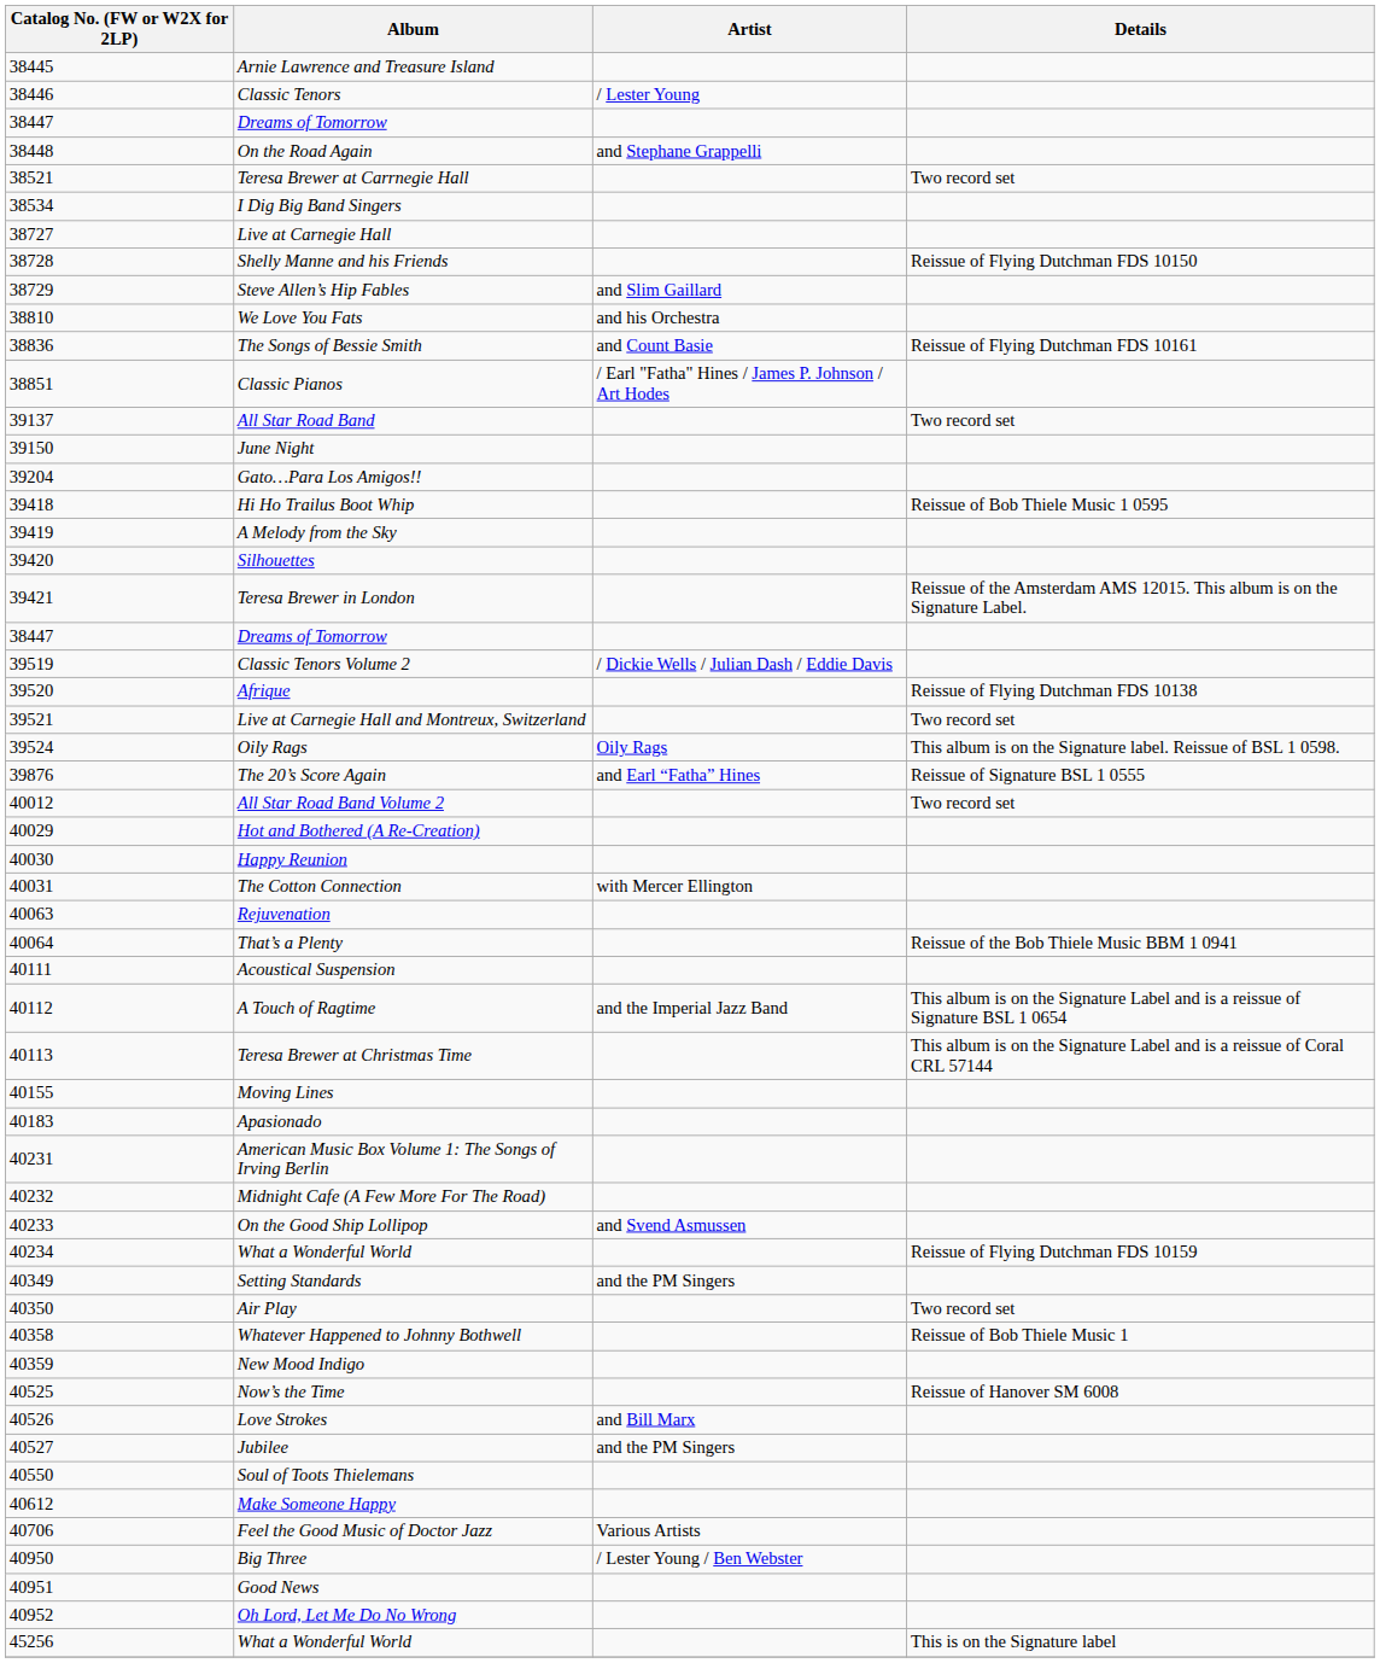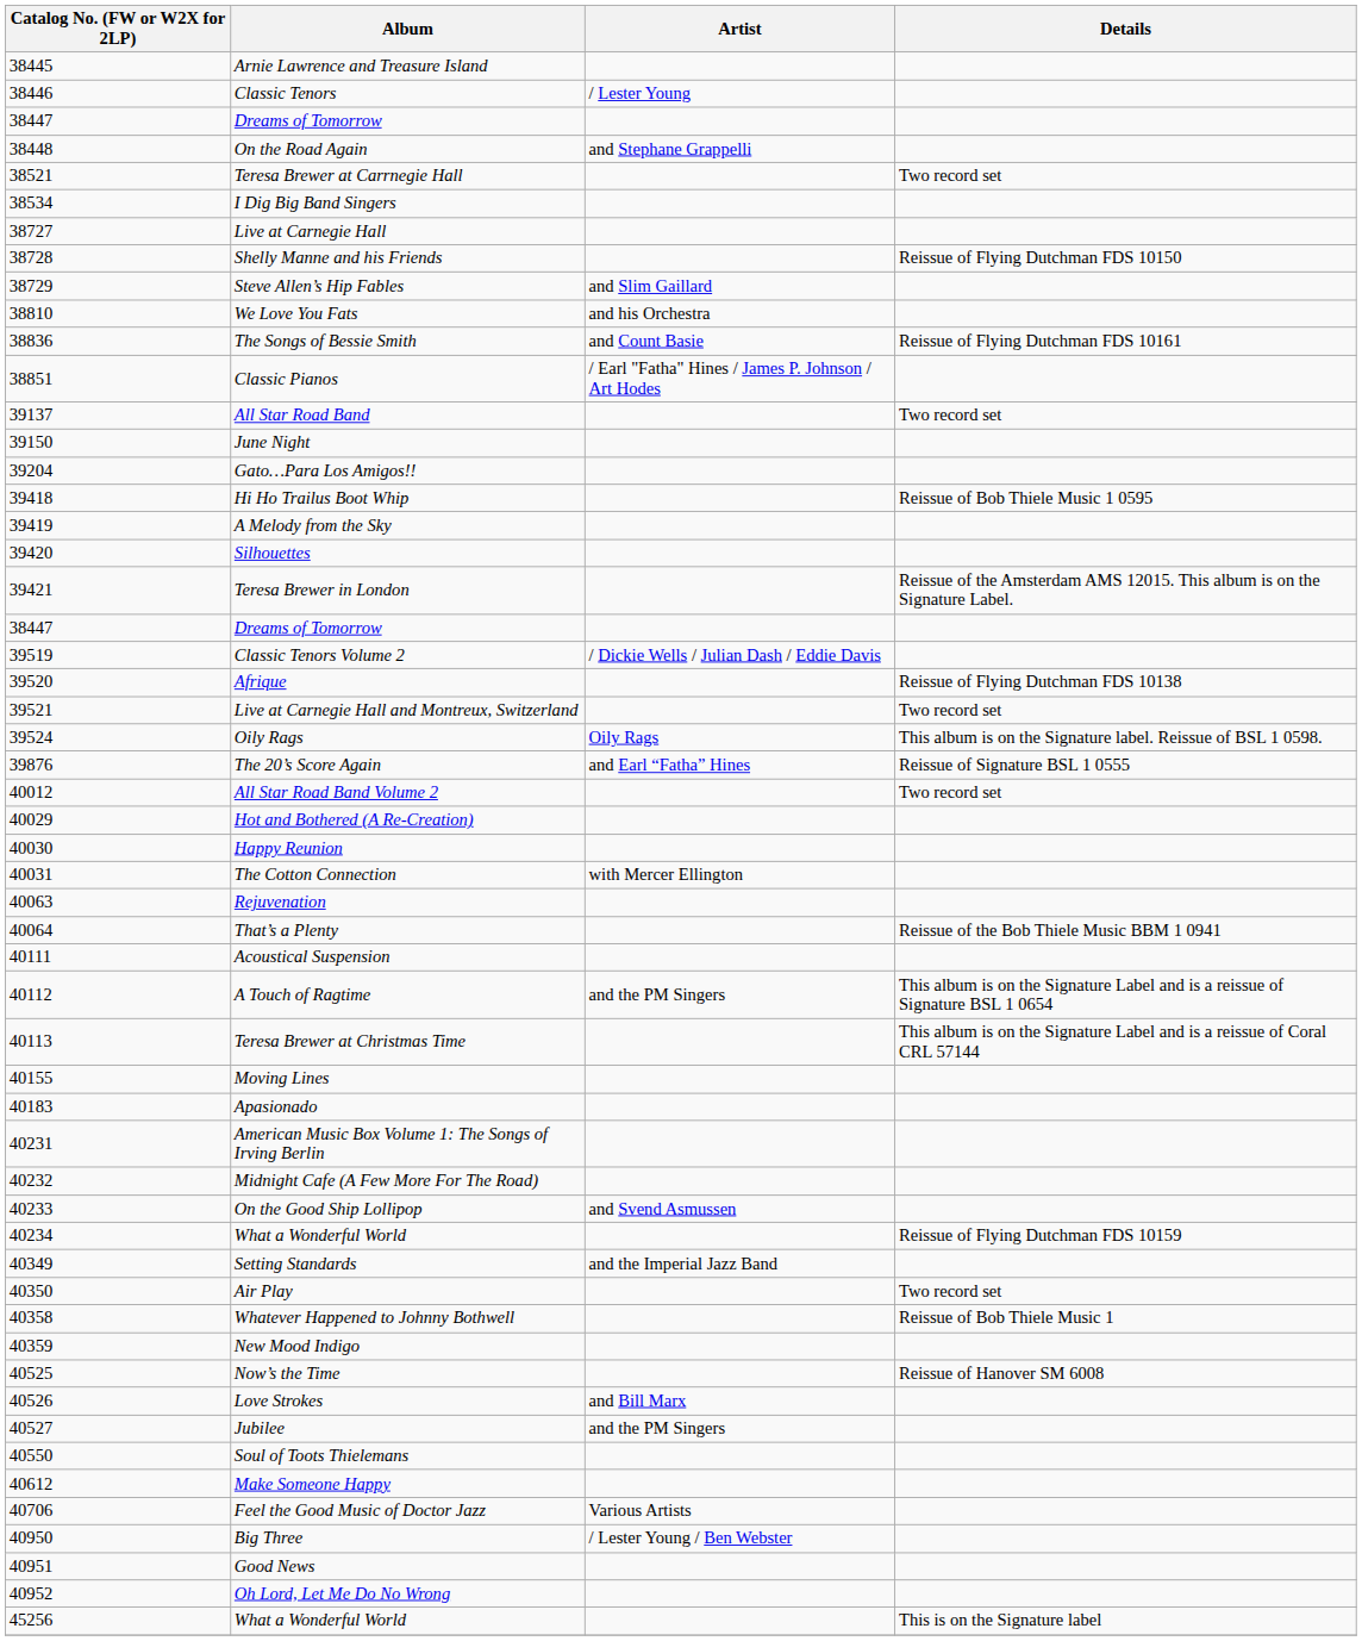 <table class="wikitable sortable">
 <tr>
 <th>Catalog No. (FW or W2X for 2LP)</th>
 <th>Album</th>
 <th>Artist</th>
 <th>Details</th>
 </tr>
 <tr>
 <td>38445</td>
 <td><em>Arnie Lawrence and Treasure Island</em></td>
 <td></td>
 <td></td>
 </tr>
 <tr>
 <td>38446</td>
 <td><em>Classic Tenors</em></td>
 <td> / <a href='#'>Lester Young</a></td>
 <td></td>
 </tr>
 <tr>
 <td>38447</td>
 <td><em><a href='#'>Dreams of Tomorrow</a></em></td>
 <td></td>
 <td></td>
 </tr>
 <tr>
 <td>38448</td>
 <td><em>On the Road Again</em></td>
 <td> and <a href='#'>Stephane Grappelli</a></td>
 <td></td>
 </tr>
 <tr>
 <td>38521</td>
 <td><em>Teresa Brewer at Carrnegie Hall</em></td>
 <td></td>
 <td>Two record set</td>
 </tr>
 <tr>
 <td>38534</td>
 <td><em>I Dig Big Band Singers</em></td>
 <td></td>
 <td></td>
 </tr>
 <tr>
 <td>38727</td>
 <td><em>Live at Carnegie Hall</em></td>
 <td></td>
 <td></td>
 </tr>
 <tr>
 <td>38728</td>
 <td><em>Shelly Manne and his Friends</em></td>
 <td></td>
 <td>Reissue of Flying Dutchman FDS 10150</td>
 </tr>
 <tr>
 <td>38729</td>
 <td><em>Steve Allen’s Hip Fables</em></td>
 <td> and <a href='#'>Slim Gaillard</a></td>
 <td></td>
 </tr>
 <tr>
 <td>38810</td>
 <td><em>We Love You Fats</em></td>
 <td> and his Orchestra</td>
 <td></td>
 </tr>
 <tr>
 <td>38836</td>
 <td><em>The Songs of Bessie Smith</em></td>
 <td> and <a href='#'>Count Basie</a></td>
 <td>Reissue of Flying Dutchman FDS 10161</td>
 </tr>
 <tr>
 <td>38851</td>
 <td><em>Classic Pianos</em></td>
 <td> / Earl "Fatha" Hines / <a href='#'>James P. Johnson</a> / <a href='#'>Art Hodes</a></td>
 <td></td>
 </tr>
 <tr>
 <td>39137</td>
 <td><em><a href='#'>All Star Road Band</a></em></td>
 <td></td>
 <td>Two record set</td>
 </tr>
 <tr>
 <td>39150</td>
 <td><em>June Night</em></td>
 <td></td>
 <td></td>
 </tr>
 <tr>
 <td>39204</td>
 <td><em>Gato…Para Los Amigos!!</em></td>
 <td></td>
 <td></td>
 </tr>
 <tr>
 <td>39418</td>
 <td><em> Hi Ho Trailus Boot Whip</em></td>
 <td></td>
 <td>Reissue of Bob Thiele Music 1 0595</td>
 </tr>
 <tr>
 <td>39419</td>
 <td><em>A Melody from the Sky</em></td>
 <td></td>
 <td></td>
 </tr>
 <tr>
 <td>39420</td>
 <td><em><a href='#'>Silhouettes</a></em></td>
 <td></td>
 <td></td>
 </tr>
 <tr>
 <td>39421</td>
 <td><em>Teresa Brewer in London</em></td>
 <td></td>
 <td>Reissue of the Amsterdam AMS 12015. This album is on the Signature Label.</td>
 </tr>
 <tr>
 <td>38447</td>
 <td><em><a href='#'>Dreams of Tomorrow</a></em></td>
 <td></td>
 <td></td>
 </tr>
 <tr>
 <td>39519</td>
 <td><em>Classic Tenors Volume 2</em></td>
 <td> / <a href='#'>Dickie Wells</a> / <a href='#'>Julian Dash</a> / <a href='#'>Eddie Davis</a></td>
 <td></td>
 </tr>
 <tr>
 <td>39520</td>
 <td><em><a href='#'>Afrique</a></em></td>
 <td></td>
 <td>Reissue of Flying Dutchman FDS 10138</td>
 </tr>
 <tr>
 <td>39521</td>
 <td><em>Live at Carnegie Hall and Montreux, Switzerland</em></td>
 <td></td>
 <td>Two record set</td>
 </tr>
 <tr>
 <td>39524</td>
 <td><em>Oily Rags</em></td>
 <td><a href='#'>Oily Rags</a></td>
 <td>This album is on the Signature label. Reissue of BSL 1 0598.</td>
 </tr>
 <tr>
 <td>39876</td>
 <td><em>The 20’s Score Again</em></td>
 <td> and <a href='#'>Earl “Fatha” Hines</a></td>
 <td>Reissue of Signature BSL 1 0555</td>
 </tr>
 <tr>
 <td>40012</td>
 <td><em><a href='#'>All Star Road Band Volume 2</a></em></td>
 <td></td>
 <td>Two record set</td>
 </tr>
 <tr>
 <td>40029</td>
 <td><em><a href='#'>Hot and Bothered (A Re-Creation)</a></em></td>
 <td></td>
 <td></td>
 </tr>
 <tr>
 <td>40030</td>
 <td><em><a href='#'>Happy Reunion</a></em></td>
 <td></td>
 <td></td>
 </tr>
 <tr>
 <td>40031</td>
 <td><em>The Cotton Connection</em></td>
 <td> with Mercer Ellington</td>
 <td></td>
 </tr>
 <tr>
 <td>40063</td>
 <td><em><a href='#'>Rejuvenation</a></em></td>
 <td></td>
 <td></td>
 </tr>
 <tr>
 <td>40064</td>
 <td><em>That’s a Plenty</em></td>
 <td></td>
 <td>Reissue of the Bob Thiele Music BBM 1 0941</td>
 </tr>
 <tr>
 <td>40111</td>
 <td><em>Acoustical Suspension</em></td>
 <td></td>
 <td></td>
 </tr>
 <tr>
 <td>40112</td>
 <td><em>A Touch of Ragtime</em></td>
-<td> and the Imperial Jazz Band</td>
+<td> and the PM Singers</td>
 <td>This album is on the Signature Label and is a reissue of Signature BSL 1 0654</td>
 </tr>
 <tr>
 <td>40113</td>
 <td><em>Teresa Brewer at Christmas Time</em></td>
 <td></td>
 <td>This album is on the Signature Label and is a reissue of Coral	CRL 57144</td>
 </tr>
 <tr>
 <td>40155</td>
 <td><em>Moving Lines</em></td>
 <td></td>
 <td></td>
 </tr>
 <tr>
 <td>40183</td>
 <td><em>Apasionado</em></td>
 <td></td>
 <td></td>
 </tr>
 <tr>
 <td>40231</td>
 <td><em>American Music Box Volume 1: The Songs of Irving Berlin</em></td>
 <td></td>
 <td></td>
 </tr>
 <tr>
 <td>40232</td>
 <td><em>Midnight Cafe (A Few More For The Road)</em></td>
 <td></td>
 <td></td>
 </tr>
 <tr>
 <td>40233</td>
 <td><em>On the Good Ship Lollipop</em></td>
 <td> and <a href='#'>Svend Asmussen</a></td>
 <td></td>
 </tr>
 <tr>
 <td>40234</td>
 <td><em>What a Wonderful World</em></td>
 <td></td>
 <td>Reissue of Flying Dutchman FDS 10159</td>
 </tr>
 <tr>
 <td>40349</td>
 <td><em>Setting Standards</em></td>
-<td> and the PM Singers</td>
+<td> and the Imperial Jazz Band</td>
 <td></td>
 </tr>
 <tr>
 <td>40350</td>
 <td><em>Air Play</em></td>
 <td></td>
 <td>Two record set</td>
 </tr>
 <tr>
 <td>40358</td>
 <td><em>Whatever Happened to Johnny Bothwell</em></td>
 <td></td>
 <td>Reissue of Bob Thiele Music 1</td>
 </tr>
 <tr>
 <td>40359</td>
 <td><em>New Mood Indigo</em></td>
 <td></td>
 <td></td>
 </tr>
 <tr>
 <td>40525</td>
 <td><em>Now’s the Time</em></td>
 <td></td>
 <td>Reissue of Hanover SM 6008</td>
 </tr>
 <tr>
 <td>40526</td>
 <td><em>Love Strokes</em></td>
 <td> and <a href='#'>Bill Marx</a></td>
 <td></td>
 </tr>
 <tr>
 <td>40527</td>
 <td><em>Jubilee</em></td>
 <td> and the PM Singers</td>
 <td></td>
 </tr>
 <tr>
 <td>40550</td>
 <td><em>Soul of Toots Thielemans</em></td>
 <td></td>
 <td></td>
 </tr>
 <tr>
 <td>40612</td>
 <td><em><a href='#'>Make Someone Happy</a></em></td>
 <td></td>
 <td></td>
 </tr>
 <tr>
 <td>40706</td>
 <td><em>Feel the Good Music of Doctor Jazz</em></td>
 <td>Various Artists</td>
 <td></td>
 </tr>
 <tr>
 <td>40950</td>
 <td><em>Big Three</em></td>
 <td> / Lester Young / <a href='#'>Ben Webster</a></td>
 <td></td>
 </tr>
 <tr>
 <td>40951</td>
 <td><em>Good News</em></td>
 <td></td>
 <td></td>
 </tr>
 <tr>
 <td>40952</td>
 <td><em><a href='#'>Oh Lord, Let Me Do No Wrong</a></em></td>
 <td></td>
 <td></td>
 </tr>
 <tr>
 <td>45256</td>
 <td><em>What a Wonderful World</em></td>
 <td></td>
 <td>This is on the Signature label</td>
 </tr>
 <tr>
 </tr>
 </table>
